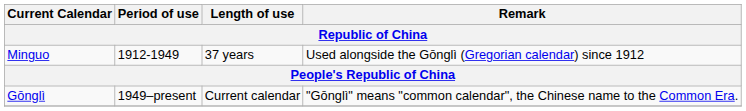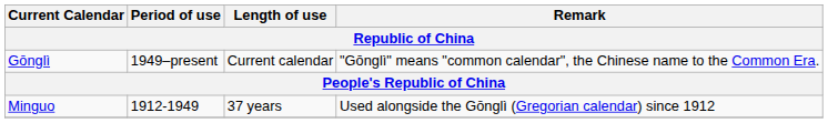 <table class="wikitable">
 <tr>
 <th>Current Calendar</th>
 <th>Period of use</th>
 <th>Length of use</th>
 <th>Remark</th>
 </tr>
 <tr>
 <th colspan="4"><a href='#'>Republic of China</a><br></th>
 </tr>
 <tr>
+<td><a href='#'>Gōnglì</a><br></td>
+<td>1949–present</td>
+<td>Current calendar</td>
+<td>"Gōnglì" means "common calendar", the Chinese name to the <a href='#'>Common Era</a>.</td>
+</tr>
+<tr>
+<th colspan="4"><a href='#'>People's Republic of China</a><br></th>
+</tr>
+<tr>
 <td><a href='#'>Minguo</a><br></td>
 <td>1912-1949</td>
 <td>37 years</td>
 <td>Used alongside the Gōnglì  (<a href='#'>Gregorian calendar</a>) since 1912</td>
 </tr>
 <tr>
-<th colspan="4"><a href='#'>People's Republic of China</a><br></th>
-</tr>
-<tr>
-<td><a href='#'>Gōnglì</a><br></td>
-<td>1949–present</td>
-<td>Current calendar</td>
-<td>"Gōnglì" means "common calendar", the Chinese name to the <a href='#'>Common Era</a>.</td>
-</tr>
-<tr>
 </tr>
 </table>
